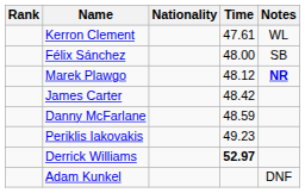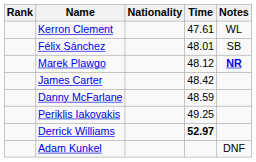 <table class="wikitable sortable" style="text-align:center">
 <tr>
 <th>Rank</th>
 <th>Name</th>
 <th>Nationality</th>
 <th>Time</th>
 <th>Notes</th>
 </tr>
 <tr>
 <td></td>
 <td align=left><a href='#'>Kerron Clement</a></td>
 <td align=left></td>
 <td>47.61</td>
 <td>WL</td>
 </tr>
 <tr>
 <td></td>
 <td align=left><a href='#'>Félix Sánchez</a></td>
 <td align=left></td>
-<td>48.00</td>
+<td>48.01</td>
 <td>SB</td>
 </tr>
 <tr>
 <td></td>
 <td align=left><a href='#'>Marek Plawgo</a></td>
 <td align=left></td>
 <td>48.12</td>
 <td><strong><a href='#'>NR</a></strong></td>
 </tr>
 <tr>
 <td></td>
 <td align=left><a href='#'>James Carter</a></td>
 <td align=left></td>
 <td>48.42</td>
 <td></td>
 </tr>
 <tr>
 <td></td>
 <td align=left><a href='#'>Danny McFarlane</a></td>
 <td align=left></td>
 <td>48.59</td>
 <td></td>
 </tr>
 <tr>
 <td></td>
 <td align=left><a href='#'>Periklis Iakovakis</a></td>
 <td align=left></td>
-<td>49.23</td>
+<td>49.25</td>
 <td></td>
 </tr>
 <tr>
 <td></td>
 <td align=left><a href='#'>Derrick Williams</a></td>
 <td align=left></td>
 <td><strong>52.97</strong></td>
 <td></td>
 </tr>
 <tr>
 <td></td>
 <td align=left><a href='#'>Adam Kunkel</a></td>
 <td align=left></td>
 <td></td>
 <td>DNF</td>
 </tr>
 </table>
